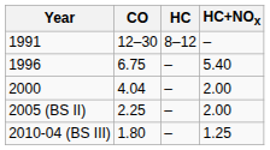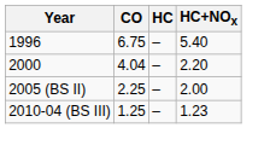 <table class="wikitable">
 <tr>
 <th>Year</th>
 <th>CO</th>
 <th>HC</th>
 <th>HC+NO<sub>x</sub></th>
-</tr>
-<tr>
-<td>1991</td>
-<td>12–30</td>
-<td>8–12</td>
-<td>–</td>
 </tr>
 <tr>
 <td>1996</td>
 <td>6.75</td>
 <td>–</td>
 <td>5.40</td>
 </tr>
 <tr>
 <td>2000</td>
 <td>4.04</td>
 <td>–</td>
-<td>2.00</td>
+<td>2.20</td>
 </tr>
 <tr>
 <td>2005 (BS II)</td>
 <td>2.25</td>
 <td>–</td>
 <td>2.00</td>
 </tr>
 <tr>
 <td>2010-04 (BS III)</td>
-<td>1.80</td>
+<td>1.25</td>
 <td>–</td>
-<td>1.25</td>
+<td>1.23</td>
 </tr>
 </table>
